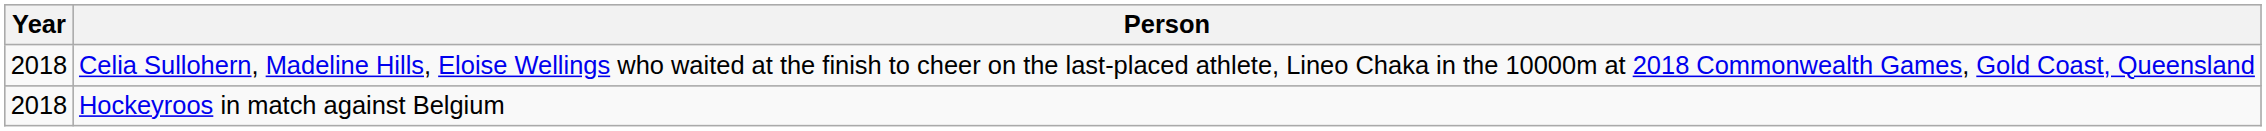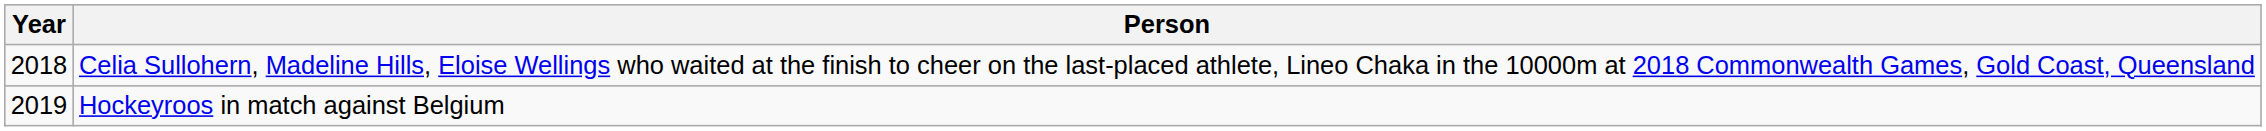 <table class="wikitable">
 <tr>
 <th>Year</th>
 <th>Person</th>
 </tr>
 <tr>
 <td>2018</td>
 <td><a href='#'>Celia Sullohern</a>, <a href='#'>Madeline Hills</a>, <a href='#'>Eloise Wellings</a> who waited at the finish to cheer on the last-placed athlete, Lineo Chaka in the 10000m at <a href='#'>2018 Commonwealth Games</a>, <a href='#'>Gold Coast, Queensland</a></td>
 </tr>
 <tr>
-<td>2018</td>
+<td>2019</td>
 <td><a href='#'>Hockeyroos</a> in match against Belgium</td>
 </tr>
 </table>
